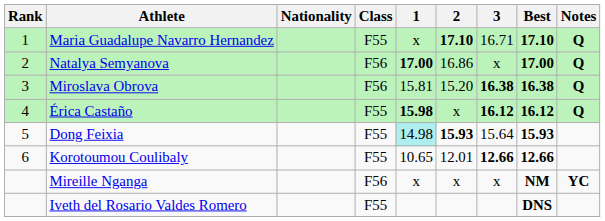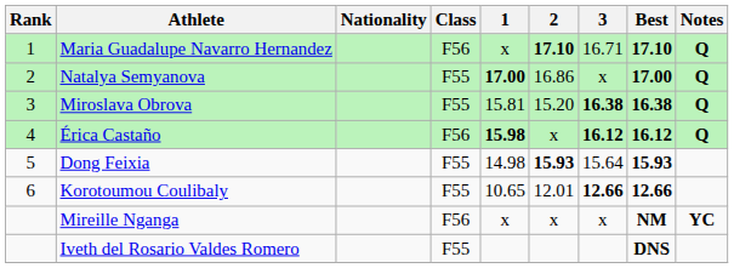 <table class="wikitable sortable" style="text-align:center">
 <tr>
 <th>Rank</th>
 <th>Athlete</th>
 <th>Nationality</th>
 <th>Class</th>
 <th>1</th>
 <th>2</th>
 <th>3</th>
 <th>Best</th>
 <th>Notes</th>
 </tr>
 <tr bgcolor="#bbf3bb">
 <td>1</td>
 <td align="left"><a href='#'>Maria Guadalupe Navarro Hernandez</a></td>
 <td align="left"></td>
-<td>F55</td>
+<td>F56</td>
 <td>x</td>
 <td><strong>17.10</strong></td>
 <td>16.71</td>
 <td><strong>17.10</strong></td>
 <td><strong>Q</strong></td>
 </tr>
 <tr bgcolor="#bbf3bb">
 <td>2</td>
 <td align="left"><a href='#'>Natalya Semyanova</a></td>
 <td align="left"></td>
-<td>F56</td>
+<td>F55</td>
 <td><strong>17.00</strong></td>
 <td>16.86</td>
 <td>x</td>
 <td><strong>17.00</strong></td>
 <td><strong>Q</strong></td>
 </tr>
 <tr bgcolor="#bbf3bb">
 <td>3</td>
 <td align="left"><a href='#'>Miroslava Obrova</a></td>
 <td align="left"></td>
-<td>F56</td>
+<td>F55</td>
 <td>15.81</td>
 <td>15.20</td>
 <td><strong>16.38</strong></td>
 <td><strong>16.38</strong></td>
 <td><strong>Q</strong></td>
 </tr>
 <tr bgcolor="#bbf3bb">
 <td>4</td>
 <td align="left"><a href='#'>Érica Castaño</a></td>
 <td align="left"></td>
-<td>F55</td>
+<td>F56</td>
 <td><strong>15.98</strong></td>
 <td>x</td>
 <td><strong>16.12</strong></td>
 <td><strong>16.12</strong></td>
 <td><strong>Q</strong> </td>
 </tr>
 <tr>
 <td>5</td>
 <td align="left"><a href='#'>Dong Feixia</a></td>
 <td align="left"></td>
 <td>F55</td>
-<td style="background: paleturquoise;">14.98</td>
+<td>14.98</td>
 <td><strong>15.93</strong></td>
 <td>15.64</td>
 <td><strong>15.93</strong></td>
 <td></td>
 </tr>
 <tr>
 <td>6</td>
 <td align="left"><a href='#'>Korotoumou Coulibaly</a></td>
 <td align="left"></td>
 <td>F55</td>
 <td>10.65</td>
 <td>12.01</td>
 <td><strong>12.66</strong></td>
 <td><strong>12.66</strong></td>
 <td></td>
 </tr>
 <tr>
 <td></td>
 <td align="left"><a href='#'>Mireille Nganga</a></td>
 <td align="left"></td>
 <td>F56</td>
 <td>x</td>
 <td>x</td>
 <td>x</td>
 <td><strong>NM</strong></td>
 <td><strong>YC</strong> </td>
 </tr>
 <tr>
 <td></td>
 <td align="left"><a href='#'>Iveth del Rosario Valdes Romero</a></td>
 <td align="left"></td>
 <td>F55</td>
 <td></td>
 <td></td>
 <td></td>
 <td><strong>DNS</strong></td>
 <td></td>
 </tr>
 <tr>
 </tr>
 </table>
